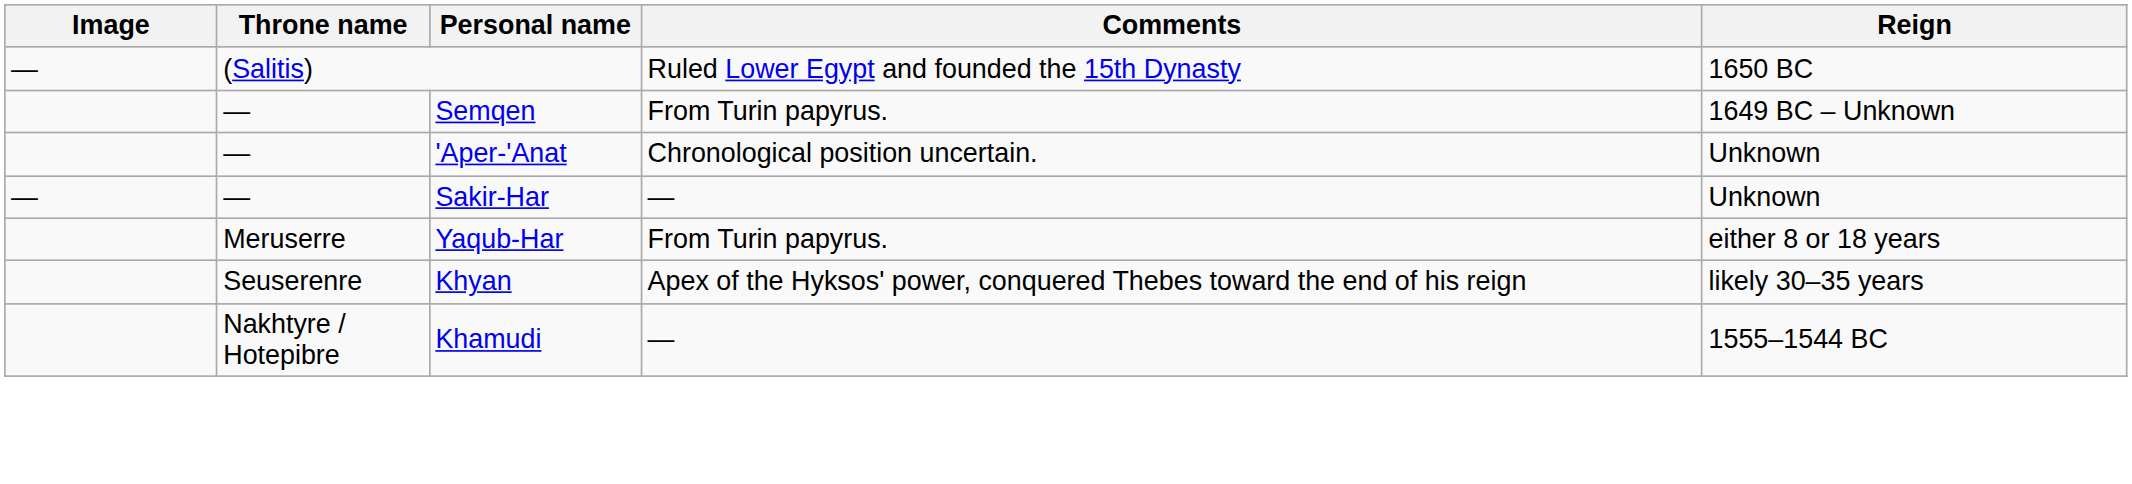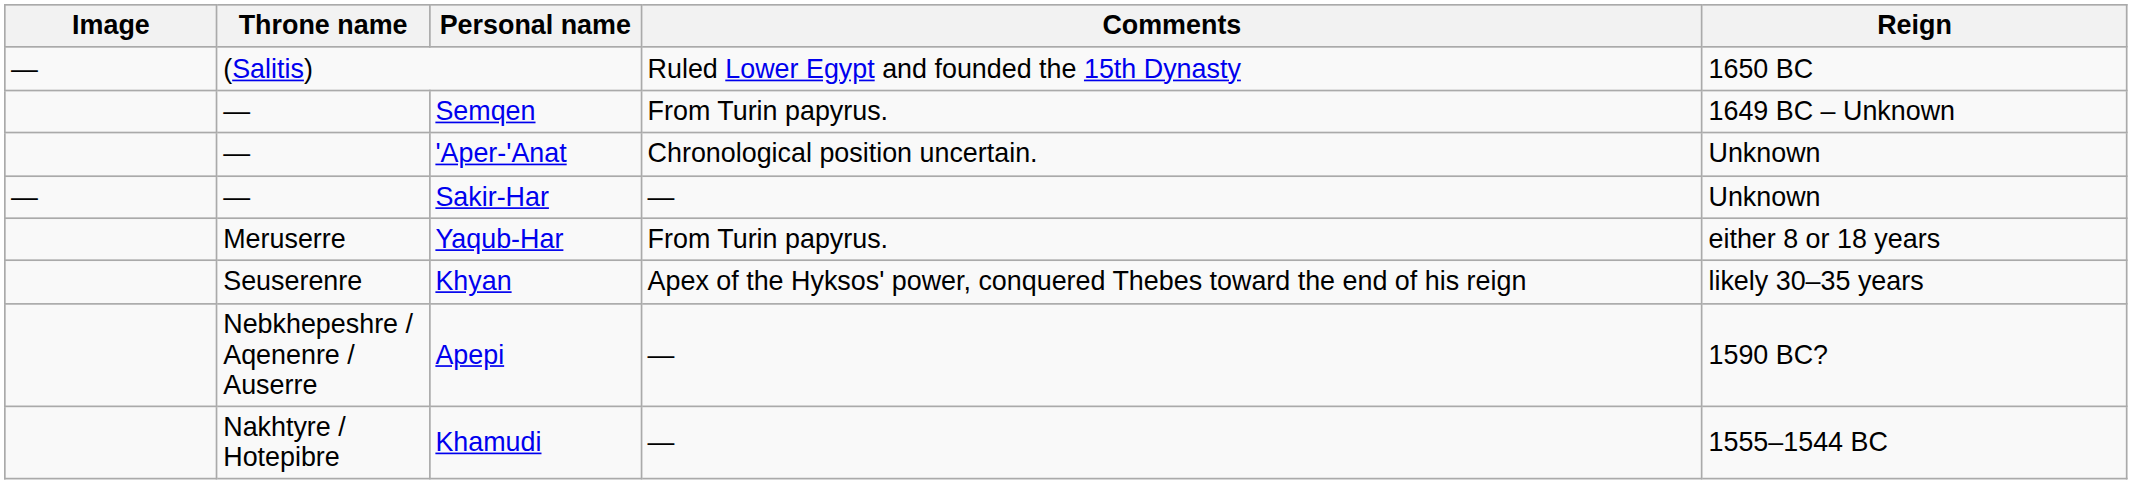 <table class="wikitable" width="100%">
 <tr>
 <th width="10%">Image</th>
 <th width="10%">Throne name</th>
 <th width="10%">Personal name</th>
 <th width="50%">Comments</th>
 <th width="20%">Reign</th>
 </tr>
 <tr>
 <td>—</td>
 <td colspan="2">(<a href='#'>Salitis</a>)</td>
 <td>Ruled <a href='#'>Lower Egypt</a> and founded the <a href='#'>15th Dynasty</a></td>
 <td> 1650 BC</td>
 </tr>
 <tr>
 <td></td>
 <td>—</td>
 <td><a href='#'>Semqen</a></td>
 <td>From Turin papyrus.</td>
 <td>1649 BC – Unknown</td>
 </tr>
 <tr>
 <td></td>
 <td>—</td>
 <td><a href='#'>'Aper-'Anat</a></td>
 <td>Chronological position uncertain.</td>
 <td>Unknown</td>
 </tr>
 <tr>
 <td>—</td>
 <td>—</td>
 <td><a href='#'>Sakir-Har</a></td>
 <td>—</td>
 <td>Unknown</td>
 </tr>
 <tr>
 <td></td>
 <td>Meruserre</td>
 <td><a href='#'>Yaqub-Har</a></td>
 <td>From Turin papyrus.</td>
 <td>either 8 or 18 years</td>
 </tr>
 <tr>
 <td></td>
 <td>Seuserenre</td>
 <td><a href='#'>Khyan</a></td>
 <td>Apex of the Hyksos' power, conquered Thebes toward the end of his reign</td>
 <td>likely 30–35 years</td>
 </tr>
 <tr>
 <td></td>
+<td>Nebkhepeshre / Aqenenre / Auserre</td>
+<td><a href='#'>Apepi</a></td>
+<td>—</td>
+<td>1590 BC?</td>
+</tr>
+<tr>
+<td></td>
 <td>Nakhtyre / Hotepibre</td>
 <td><a href='#'>Khamudi</a></td>
 <td>—</td>
 <td>1555–1544 BC</td>
 </tr>
 </table>
